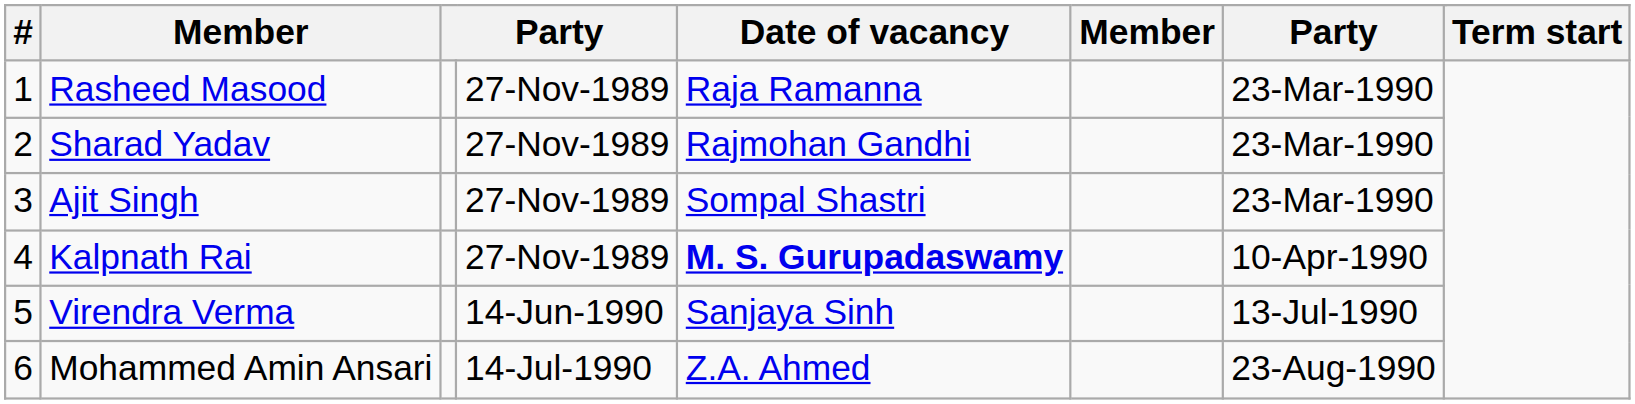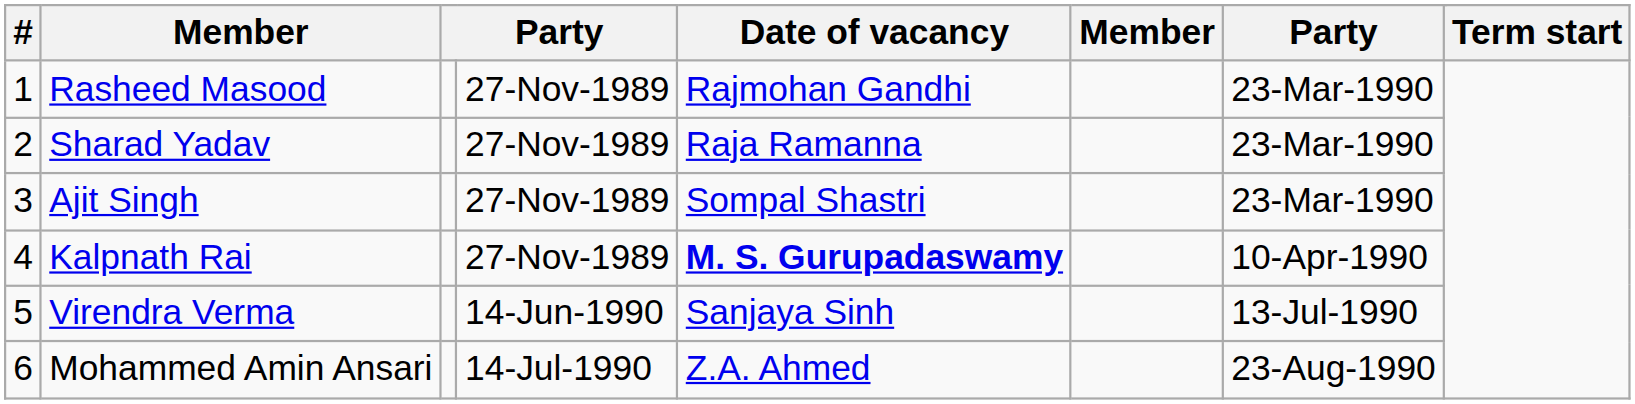 <table class="wikitable">
 <tr>
 <th>#</th>
 <th>Member</th>
 <th colspan="2">Party</th>
 <th>Date of vacancy</th>
 <th>Member</th>
 <th colspan="2">Party</th>
 <th>Term start</th>
 </tr>
 <tr>
 <td>1</td>
 <td><a href='#'>Rasheed Masood</a></td>
 <td></td>
 <td>27-Nov-1989</td>
-<td><a href='#'>Raja Ramanna</a></td>
+<td><a href='#'>Rajmohan Gandhi</a></td>
 <td></td>
 <td>23-Mar-1990</td>
 </tr>
 <tr>
 <td>2</td>
 <td><a href='#'>Sharad Yadav</a></td>
 <td></td>
 <td>27-Nov-1989</td>
-<td><a href='#'>Rajmohan Gandhi</a></td>
+<td><a href='#'>Raja Ramanna</a></td>
 <td></td>
 <td>23-Mar-1990</td>
 </tr>
 <tr>
 <td>3</td>
 <td><a href='#'>Ajit Singh</a></td>
 <td></td>
 <td>27-Nov-1989</td>
 <td><a href='#'>Sompal Shastri</a></td>
 <td></td>
 <td>23-Mar-1990</td>
 </tr>
 <tr>
 <td>4</td>
 <td><a href='#'>Kalpnath Rai</a></td>
 <td></td>
 <td>27-Nov-1989</td>
 <td><strong><a href='#'>M. S. Gurupadaswamy</a></strong></td>
 <td></td>
 <td>10-Apr-1990</td>
 </tr>
 <tr>
 <td>5</td>
 <td><a href='#'>Virendra Verma</a></td>
 <td></td>
 <td>14-Jun-1990</td>
 <td><a href='#'>Sanjaya Sinh</a></td>
 <td></td>
 <td>13-Jul-1990</td>
 </tr>
 <tr>
 <td>6</td>
 <td>Mohammed Amin Ansari</td>
 <td></td>
 <td>14-Jul-1990</td>
 <td><a href='#'>Z.A. Ahmed</a></td>
 <td></td>
 <td>23-Aug-1990</td>
 </tr>
 </table>
